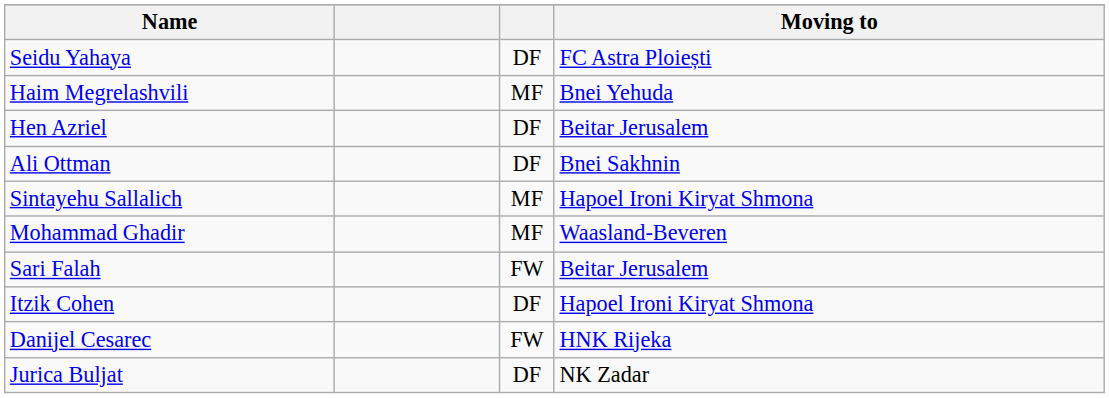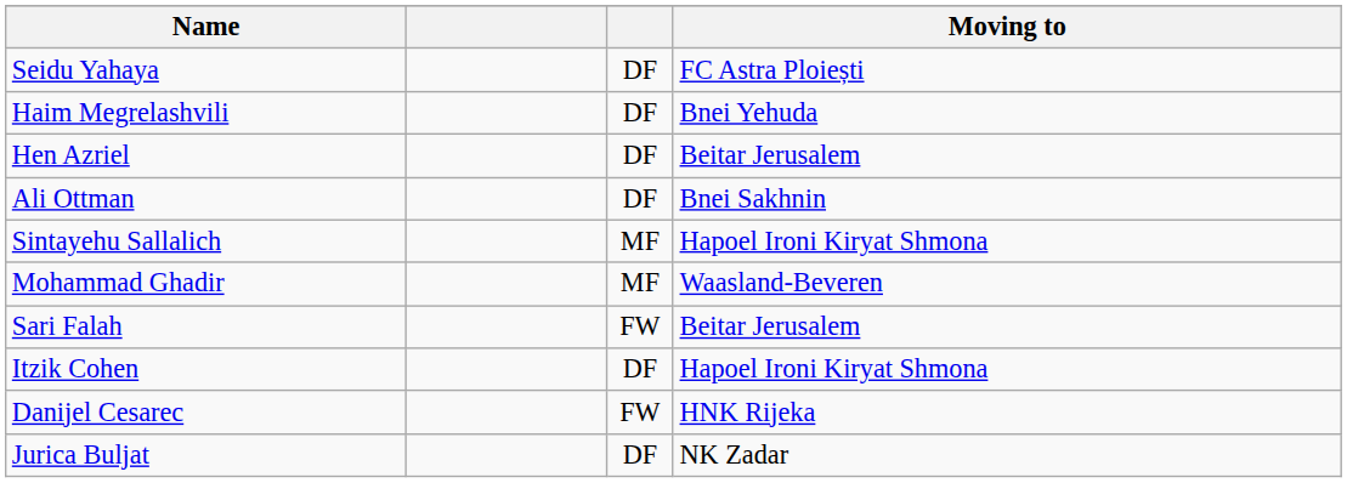 <table class="wikitable" style="text-align: center; width:50%">
 <tr>
 </tr>
 <tr>
 <th width=30% align="center">Name</th>
 <th width=15% align="center"></th>
 <th width=5% align="center"></th>
 <th width=50% align="center">Moving to</th>
 </tr>
 <tr>
 <td align=left><a href='#'>Seidu Yahaya</a></td>
 <td></td>
 <td>DF</td>
 <td align=left> <a href='#'>FC Astra Ploiești</a></td>
 </tr>
 <tr>
 <td align=left><a href='#'>Haim Megrelashvili</a></td>
 <td></td>
-<td>MF</td>
+<td>DF</td>
 <td align=left> <a href='#'>Bnei Yehuda</a></td>
 </tr>
 <tr>
 <td align=left><a href='#'>Hen Azriel</a></td>
 <td></td>
 <td>DF</td>
 <td align=left> <a href='#'>Beitar Jerusalem</a></td>
 </tr>
 <tr>
 <td align=left><a href='#'>Ali Ottman</a></td>
 <td></td>
 <td>DF</td>
 <td align=left> <a href='#'>Bnei Sakhnin</a></td>
 </tr>
 <tr>
 <td align=left><a href='#'>Sintayehu Sallalich</a></td>
 <td></td>
 <td>MF</td>
 <td align=left> <a href='#'>Hapoel Ironi Kiryat Shmona</a></td>
 </tr>
 <tr>
 <td align=left><a href='#'>Mohammad Ghadir</a></td>
 <td></td>
 <td>MF</td>
 <td align=left> <a href='#'>Waasland-Beveren</a></td>
 </tr>
 <tr>
 <td align=left><a href='#'>Sari Falah</a></td>
 <td></td>
 <td>FW</td>
 <td align=left> <a href='#'>Beitar Jerusalem</a></td>
 </tr>
 <tr>
 <td align=left><a href='#'>Itzik Cohen</a></td>
 <td></td>
 <td>DF</td>
 <td align=left> <a href='#'>Hapoel Ironi Kiryat Shmona</a></td>
 </tr>
 <tr>
 <td align=left><a href='#'>Danijel Cesarec</a></td>
 <td></td>
 <td>FW</td>
 <td align=left> <a href='#'>HNK Rijeka</a></td>
 </tr>
 <tr>
 <td align=left><a href='#'>Jurica Buljat</a></td>
 <td></td>
 <td>DF</td>
 <td align=left> NK Zadar</td>
 </tr>
 </table>
